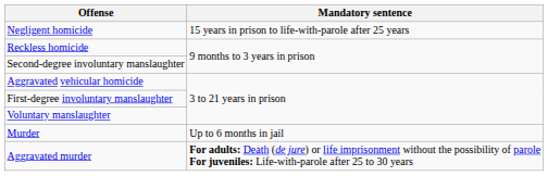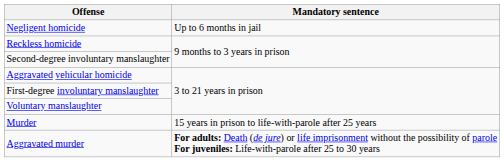 <table class="wikitable">
 <tr>
 <th>Offense</th>
 <th>Mandatory sentence</th>
 </tr>
 <tr>
 <td><a href='#'>Negligent homicide</a></td>
-<td>15 years in prison to life-with-parole after 25 years</td>
+<td>Up to 6 months in jail</td>
 </tr>
 <tr>
 <td><a href='#'>Reckless homicide</a></td>
 <td rowspan="2">9 months to 3 years in prison</td>
 </tr>
 <tr>
 <td>Second-degree involuntary manslaughter</td>
 </tr>
 <tr>
 <td><a href='#'>Aggravated</a> <a href='#'>vehicular homicide</a></td>
 <td rowspan="3">3 to 21 years in prison</td>
 </tr>
 <tr>
 <td>First-degree <a href='#'>involuntary manslaughter</a></td>
 </tr>
 <tr>
 <td><a href='#'>Voluntary manslaughter</a></td>
 </tr>
 <tr>
 <td><a href='#'>Murder</a></td>
-<td>Up to 6 months in jail</td>
+<td>15 years in prison to life-with-parole after 25 years</td>
 </tr>
 <tr>
 <td><a href='#'>Aggravated murder</a></td>
 <td><strong>For adults:</strong> <a href='#'>Death</a> (<em><a href='#'>de jure</a></em>) or <a href='#'>life imprisonment</a> without the possibility of <a href='#'>parole</a><br><strong>For juveniles:</strong> Life-with-parole after 25 to 30 years</td>
 </tr>
 </table>
